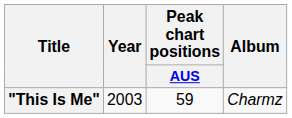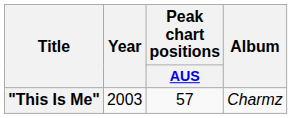 <table class="wikitable plainrowheaders" style="text-align:center;">
 <tr>
 <th scope="col" rowspan="2">Title</th>
 <th scope="col" rowspan="2">Year</th>
 <th scope="col" colspan="1">Peak chart positions</th>
 <th scope="col" rowspan="2">Album</th>
 </tr>
 <tr>
 <th scope="col" style="width:3em;font-size:90%;"><a href='#'>AUS</a><br></th>
 </tr>
 <tr>
 <th scope="row">"This Is Me"</th>
 <td>2003</td>
-<td>59</td>
+<td>57</td>
 <td><em>Charmz</em></td>
 </tr>
 </table>
